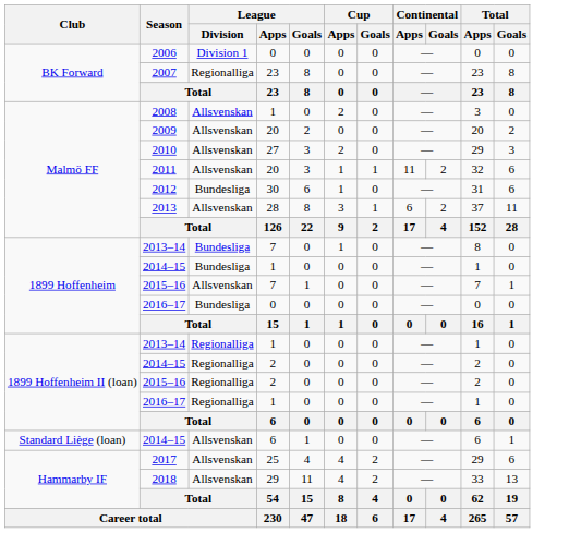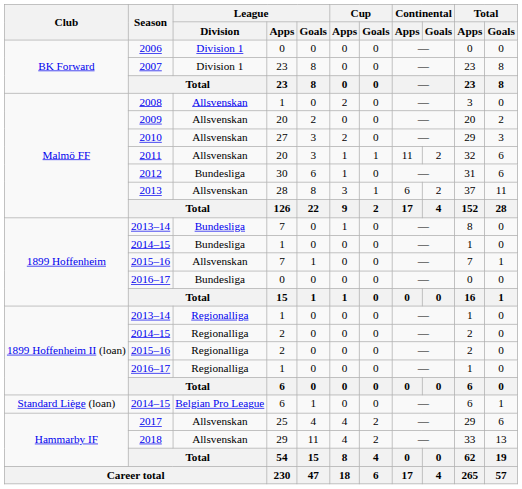 <table class="wikitable" style="text-align:center">
 <tr>
 <th rowspan="2">Club</th>
 <th rowspan="2">Season</th>
 <th colspan="3">League</th>
 <th colspan="2">Cup</th>
 <th colspan="2">Continental</th>
 <th colspan="2">Total</th>
 </tr>
 <tr>
 <th>Division</th>
 <th>Apps</th>
 <th>Goals</th>
 <th>Apps</th>
 <th>Goals</th>
 <th>Apps</th>
 <th>Goals</th>
 <th>Apps</th>
 <th>Goals</th>
 </tr>
 <tr>
 <td rowspan="3"><a href='#'>BK Forward</a></td>
 <td><a href='#'>2006</a></td>
 <td><a href='#'>Division 1</a></td>
 <td>0</td>
 <td>0</td>
 <td>0</td>
 <td>0</td>
 <td colspan="2">—</td>
 <td>0</td>
 <td>0</td>
 </tr>
 <tr>
 <td><a href='#'>2007</a></td>
-<td>Regionalliga</td>
+<td>Division 1</td>
 <td>23</td>
 <td>8</td>
 <td>0</td>
 <td>0</td>
 <td colspan="2">—</td>
 <td>23</td>
 <td>8</td>
 </tr>
 <tr>
 <th colspan="2">Total</th>
 <th>23</th>
 <th>8</th>
 <th>0</th>
 <th>0</th>
 <th colspan="2">—</th>
 <th>23</th>
 <th>8</th>
 </tr>
 <tr>
 <td rowspan="7"><a href='#'>Malmö FF</a></td>
 <td><a href='#'>2008</a></td>
 <td><a href='#'>Allsvenskan</a></td>
 <td>1</td>
 <td>0</td>
 <td>2</td>
 <td>0</td>
 <td colspan="2">—</td>
 <td>3</td>
 <td>0</td>
 </tr>
 <tr>
 <td><a href='#'>2009</a></td>
 <td>Allsvenskan</td>
 <td>20</td>
 <td>2</td>
 <td>0</td>
 <td>0</td>
 <td colspan="2">—</td>
 <td>20</td>
 <td>2</td>
 </tr>
 <tr>
 <td><a href='#'>2010</a></td>
 <td>Allsvenskan</td>
 <td>27</td>
 <td>3</td>
 <td>2</td>
 <td>0</td>
 <td colspan="2">—</td>
 <td>29</td>
 <td>3</td>
 </tr>
 <tr>
 <td><a href='#'>2011</a></td>
 <td>Allsvenskan</td>
 <td>20</td>
 <td>3</td>
 <td>1</td>
 <td>1</td>
 <td>11</td>
 <td>2</td>
 <td>32</td>
 <td>6</td>
 </tr>
 <tr>
 <td><a href='#'>2012</a></td>
 <td>Bundesliga</td>
 <td>30</td>
 <td>6</td>
 <td>1</td>
 <td>0</td>
 <td colspan="2">—</td>
 <td>31</td>
 <td>6</td>
 </tr>
 <tr>
 <td><a href='#'>2013</a></td>
 <td>Allsvenskan</td>
 <td>28</td>
 <td>8</td>
 <td>3</td>
 <td>1</td>
 <td>6</td>
 <td>2</td>
 <td>37</td>
 <td>11</td>
 </tr>
 <tr>
 <th colspan="2">Total</th>
 <th>126</th>
 <th>22</th>
 <th>9</th>
 <th>2</th>
 <th>17</th>
 <th>4</th>
 <th>152</th>
 <th>28</th>
 </tr>
 <tr>
 <td rowspan="5"><a href='#'>1899 Hoffenheim</a></td>
 <td><a href='#'>2013–14</a></td>
 <td><a href='#'>Bundesliga</a></td>
 <td>7</td>
 <td>0</td>
 <td>1</td>
 <td>0</td>
 <td colspan="2">—</td>
 <td>8</td>
 <td>0</td>
 </tr>
 <tr>
 <td><a href='#'>2014–15</a></td>
 <td>Bundesliga</td>
 <td>1</td>
 <td>0</td>
 <td>0</td>
 <td>0</td>
 <td colspan="2">—</td>
 <td>1</td>
 <td>0</td>
 </tr>
 <tr>
 <td><a href='#'>2015–16</a></td>
 <td>Allsvenskan</td>
 <td>7</td>
 <td>1</td>
 <td>0</td>
 <td>0</td>
 <td colspan="2">—</td>
 <td>7</td>
 <td>1</td>
 </tr>
 <tr>
 <td><a href='#'>2016–17</a></td>
 <td>Bundesliga</td>
 <td>0</td>
 <td>0</td>
 <td>0</td>
 <td>0</td>
 <td colspan="2">—</td>
 <td>0</td>
 <td>0</td>
 </tr>
 <tr>
 <th colspan="2">Total</th>
 <th>15</th>
 <th>1</th>
 <th>1</th>
 <th>0</th>
 <th>0</th>
 <th>0</th>
 <th>16</th>
 <th>1</th>
 </tr>
 <tr>
 <td rowspan="5"><a href='#'>1899 Hoffenheim II</a> (loan)</td>
 <td><a href='#'>2013–14</a></td>
 <td><a href='#'>Regionalliga</a></td>
 <td>1</td>
 <td>0</td>
 <td>0</td>
 <td>0</td>
 <td colspan="2">—</td>
 <td>1</td>
 <td>0</td>
 </tr>
 <tr>
 <td><a href='#'>2014–15</a></td>
 <td>Regionalliga</td>
 <td>2</td>
 <td>0</td>
 <td>0</td>
 <td>0</td>
 <td colspan="2">—</td>
 <td>2</td>
 <td>0</td>
 </tr>
 <tr>
 <td><a href='#'>2015–16</a></td>
 <td>Regionalliga</td>
 <td>2</td>
 <td>0</td>
 <td>0</td>
 <td>0</td>
 <td colspan="2">—</td>
 <td>2</td>
 <td>0</td>
 </tr>
 <tr>
 <td><a href='#'>2016–17</a></td>
 <td>Regionalliga</td>
 <td>1</td>
 <td>0</td>
 <td>0</td>
 <td>0</td>
 <td colspan="2">—</td>
 <td>1</td>
 <td>0</td>
 </tr>
 <tr>
 <th colspan="2">Total</th>
 <th>6</th>
 <th>0</th>
 <th>0</th>
 <th>0</th>
 <th>0</th>
 <th>0</th>
 <th>6</th>
 <th>0</th>
 </tr>
 <tr>
 <td><a href='#'>Standard Liège</a> (loan)</td>
 <td><a href='#'>2014–15</a></td>
-<td>Allsvenskan</td>
+<td><a href='#'>Belgian Pro League</a></td>
 <td>6</td>
 <td>1</td>
 <td>0</td>
 <td>0</td>
 <td colspan="2">—</td>
 <td>6</td>
 <td>1</td>
 </tr>
 <tr>
 <td rowspan="3"><a href='#'>Hammarby IF</a></td>
 <td><a href='#'>2017</a></td>
 <td>Allsvenskan</td>
 <td>25</td>
 <td>4</td>
 <td>4</td>
 <td>2</td>
 <td colspan="2">—</td>
 <td>29</td>
 <td>6</td>
 </tr>
 <tr>
 <td><a href='#'>2018</a></td>
 <td>Allsvenskan</td>
 <td>29</td>
 <td>11</td>
 <td>4</td>
 <td>2</td>
 <td colspan="2">—</td>
 <td>33</td>
 <td>13</td>
 </tr>
 <tr>
 <th colspan="2">Total</th>
 <th>54</th>
 <th>15</th>
 <th>8</th>
 <th>4</th>
 <th>0</th>
 <th>0</th>
 <th>62</th>
 <th>19</th>
 </tr>
 <tr>
 <th colspan="3">Career total</th>
 <th>230</th>
 <th>47</th>
 <th>18</th>
 <th>6</th>
 <th>17</th>
 <th>4</th>
 <th>265</th>
 <th>57</th>
 </tr>
 </table>
